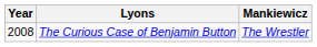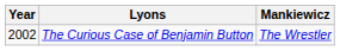 <table class="wikitable">
 <tr>
 <th scope="col">Year</th>
 <th scope="col">Lyons</th>
 <th scope="col">Mankiewicz</th>
 </tr>
 <tr>
-<td scope="row">2008</td>
+<td scope="row">2002</td>
 <td><em><a href='#'>The Curious Case of Benjamin Button</a></em></td>
 <td><em><a href='#'>The Wrestler</a></em></td>
 </tr>
 </table>
